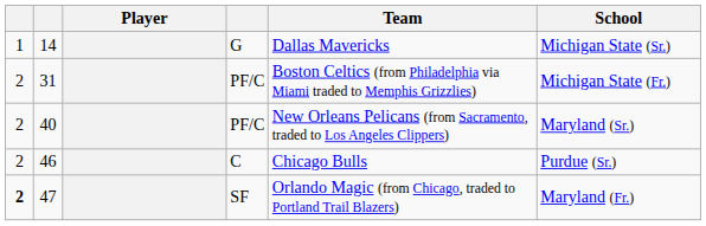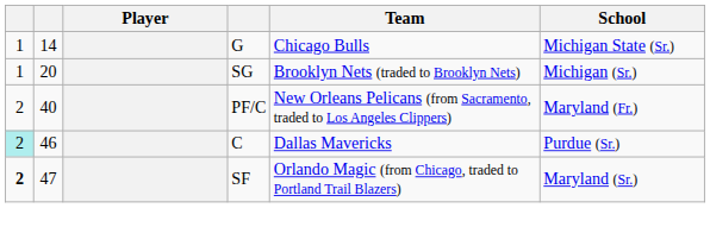 <table class="wikitable sortable plainrowheaders" style="text-align:left">
 <tr>
 <th scope="col" style="width:20px;"></th>
 <th scope="col" style="width:20px;"></th>
 <th scope="col" style="width:150px;">Player</th>
 <th scope="col" style="width:20px;"></th>
 <th scope="col" style="width:250px;">Team</th>
 <th scope="col" style="width:150px;">School</th>
 </tr>
 <tr>
 <td style="text-align:center;">1</td>
 <td style="text-align:center;">14</td>
 <th scope="row" style="text-align:center"></th>
 <td>G</td>
-<td><a href='#'>Dallas Mavericks</a></td>
+<td><a href='#'>Chicago Bulls</a></td>
 <td><a href='#'>Michigan State</a> <small>(<a href='#'>Sr.</a>)</small></td>
 </tr>
 <tr>
-<td style="text-align:center;">2</td>
-<td style="text-align:center;">31</td>
+<td style="text-align:center;">1</td>
+<td style="text-align:center;">20</td>
 <th scope="row" style="text-align:center"></th>
-<td>PF/C</td>
-<td><a href='#'>Boston Celtics</a> <small>(from <a href='#'>Philadelphia</a> via <a href='#'>Miami</a> traded to <a href='#'>Memphis Grizzlies</a>)</small></td>
-<td><a href='#'>Michigan State</a> <small>(<a href='#'>Fr.</a>)</small></td>
+<td>SG</td>
+<td><a href='#'>Brooklyn Nets</a> <small>(traded to <a href='#'>Brooklyn Nets</a>)</small></td>
+<td><a href='#'>Michigan</a>  <small>(<a href='#'>Sr.</a>)</small></td>
 </tr>
 <tr>
 <td style="text-align:center;">2</td>
 <td style="text-align:center;">40</td>
 <th scope="row" style="text-align:center"></th>
 <td>PF/C</td>
 <td><a href='#'>New Orleans Pelicans</a> <small>(from <a href='#'>Sacramento</a>, traded to <a href='#'>Los Angeles Clippers</a>)</small></td>
-<td><a href='#'>Maryland</a> <small>(<a href='#'>Sr.</a>)</small></td>
+<td><a href='#'>Maryland</a> <small>(<a href='#'>Fr.</a>)</small></td>
 </tr>
 <tr>
-<td style="text-align:center;">2</td>
+<td style="background: paleturquoise; text-align:center;">2</td>
 <td style="text-align:center;">46</td>
 <th scope="row" style="text-align:center"></th>
 <td>C</td>
-<td><a href='#'>Chicago Bulls</a></td>
+<td><a href='#'>Dallas Mavericks</a></td>
 <td><a href='#'>Purdue</a> <small>(<a href='#'>Sr.</a>)</small></td>
 </tr>
 <tr>
 <td style="text-align:center;"><strong>2</strong></td>
 <td style="text-align:center;">47</td>
 <th scope="row" style="text-align:center"></th>
 <td>SF</td>
 <td><a href='#'>Orlando Magic</a> <small>(from <a href='#'>Chicago</a>, traded to <a href='#'>Portland Trail Blazers</a>)</small></td>
-<td><a href='#'>Maryland</a> <small>(<a href='#'>Fr.</a>)</small></td>
+<td><a href='#'>Maryland</a> <small>(<a href='#'>Sr.</a>)</small></td>
 </tr>
 </table>
